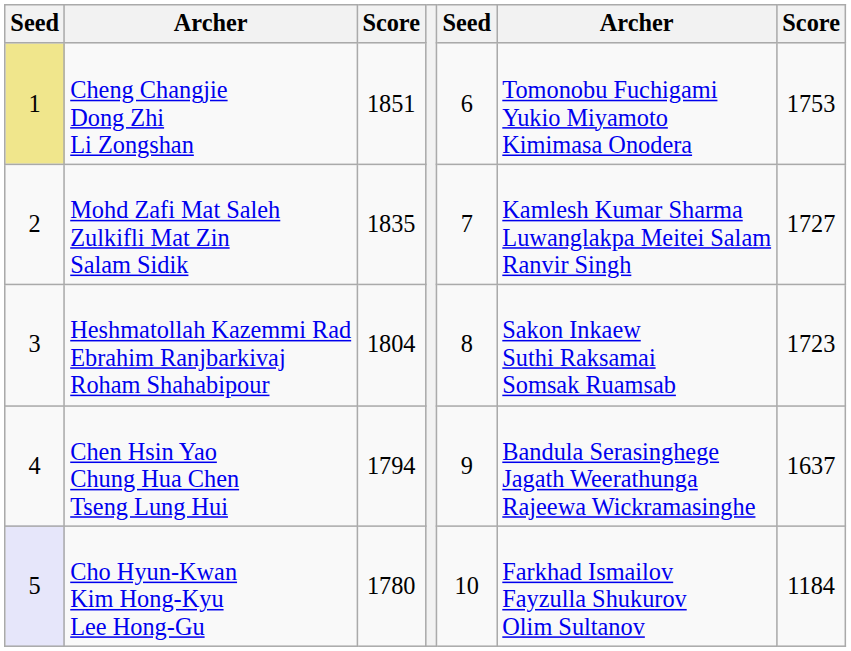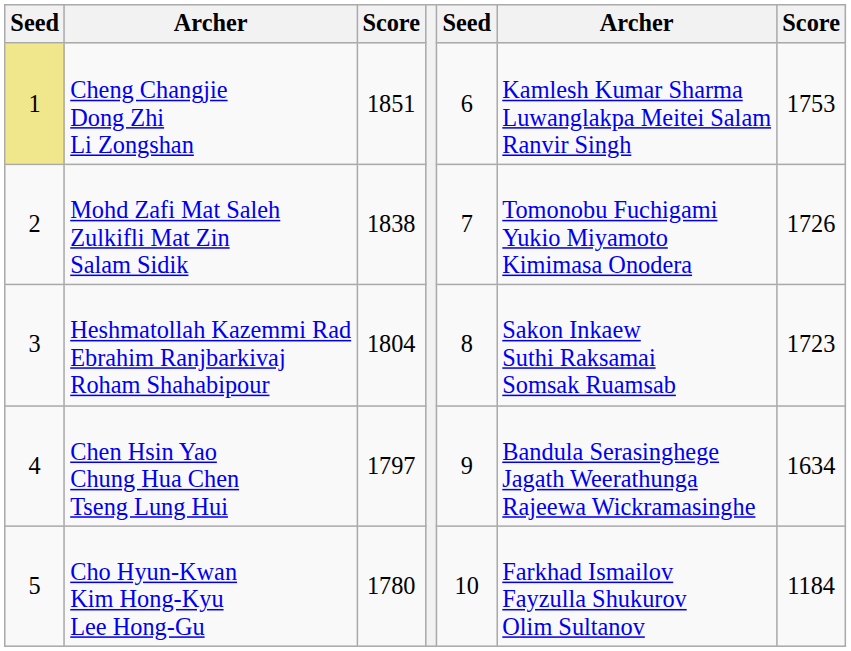 <table class="wikitable" style="text-align:center">
 <tr>
 <th>Seed</th>
 <th>Archer</th>
 <th>Score</th>
 <th rowspan="9"></th>
 <th>Seed</th>
 <th>Archer</th>
 <th>Score</th>
 </tr>
 <tr>
 <td style="background: khaki;">1</td>
 <td align=left> <br> <a href='#'>Cheng Changjie</a> <br> <a href='#'>Dong Zhi</a> <br> <a href='#'>Li Zongshan</a></td>
 <td>1851</td>
 <td>6</td>
-<td align=left> <br> <a href='#'>Tomonobu Fuchigami</a> <br> <a href='#'>Yukio Miyamoto</a> <br> <a href='#'>Kimimasa Onodera</a></td>
+<td align=left> <br> <a href='#'>Kamlesh Kumar Sharma</a> <br> <a href='#'>Luwanglakpa Meitei Salam</a> <br> <a href='#'>Ranvir Singh</a></td>
 <td>1753</td>
 </tr>
 <tr>
 <td>2</td>
 <td align=left> <br> <a href='#'>Mohd Zafi Mat Saleh</a> <br> <a href='#'>Zulkifli Mat Zin</a> <br> <a href='#'>Salam Sidik</a></td>
-<td>1835</td>
+<td>1838</td>
 <td>7</td>
-<td align=left> <br> <a href='#'>Kamlesh Kumar Sharma</a> <br> <a href='#'>Luwanglakpa Meitei Salam</a> <br> <a href='#'>Ranvir Singh</a></td>
-<td>1727</td>
+<td align=left> <br> <a href='#'>Tomonobu Fuchigami</a> <br> <a href='#'>Yukio Miyamoto</a> <br> <a href='#'>Kimimasa Onodera</a></td>
+<td>1726</td>
 </tr>
 <tr>
 <td>3</td>
 <td align=left> <br> <a href='#'>Heshmatollah Kazemmi Rad</a> <br> <a href='#'>Ebrahim Ranjbarkivaj</a> <br> <a href='#'>Roham Shahabipour</a></td>
 <td>1804</td>
 <td>8</td>
 <td align=left> <br> <a href='#'>Sakon Inkaew</a> <br> <a href='#'>Suthi Raksamai</a> <br> <a href='#'>Somsak Ruamsab</a></td>
 <td>1723</td>
 </tr>
 <tr>
 <td>4</td>
 <td align=left> <br> <a href='#'>Chen Hsin Yao</a> <br> <a href='#'>Chung Hua Chen</a> <br> <a href='#'>Tseng Lung Hui</a></td>
-<td>1794</td>
+<td>1797</td>
 <td>9</td>
 <td align=left> <br> <a href='#'>Bandula Serasinghege</a> <br> <a href='#'>Jagath Weerathunga</a> <br> <a href='#'>Rajeewa Wickramasinghe</a></td>
-<td>1637</td>
+<td>1634</td>
 </tr>
 <tr>
-<td style="background: lavender;">5</td>
+<td>5</td>
 <td align=left> <br> <a href='#'>Cho Hyun-Kwan</a> <br> <a href='#'>Kim Hong-Kyu</a> <br> <a href='#'>Lee Hong-Gu</a></td>
 <td>1780</td>
 <td>10</td>
 <td align=left> <br> <a href='#'>Farkhad Ismailov</a> <br> <a href='#'>Fayzulla Shukurov</a> <br> <a href='#'>Olim Sultanov</a></td>
 <td>1184</td>
 </tr>
 </table>
